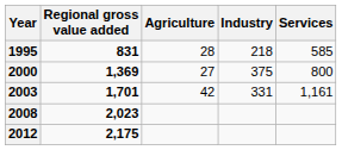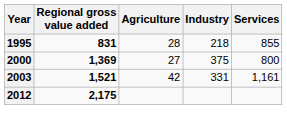 <table class="wikitable" style="text-align:right;">
 <tr>
 <th scope="col">Year</th>
 <th scope="col">Regional gross<br>value added</th>
 <th scope="col">Agriculture</th>
 <th scope="col">Industry</th>
 <th scope="col">Services</th>
 </tr>
 <tr>
 <th scope="row">1995</th>
 <td><strong>831</strong></td>
 <td>28</td>
 <td>218</td>
-<td>585</td>
+<td>855</td>
 </tr>
 <tr>
 <th scope="row">2000</th>
 <td><strong>1,369</strong></td>
 <td>27</td>
 <td>375</td>
 <td>800</td>
 </tr>
 <tr>
 <th scope="row">2003</th>
-<td><strong>1,701</strong></td>
+<td><strong>1,521</strong></td>
 <td>42</td>
 <td>331</td>
 <td>1,161</td>
-</tr>
-<tr>
-<th scope="row">2008</th>
-<td><strong>2,023</strong></td>
-<td></td>
-<td></td>
-<td></td>
 </tr>
 <tr>
 <th scope="row">2012</th>
 <td><strong>2,175</strong></td>
 <td></td>
 <td></td>
 <td></td>
 </tr>
 </table>
